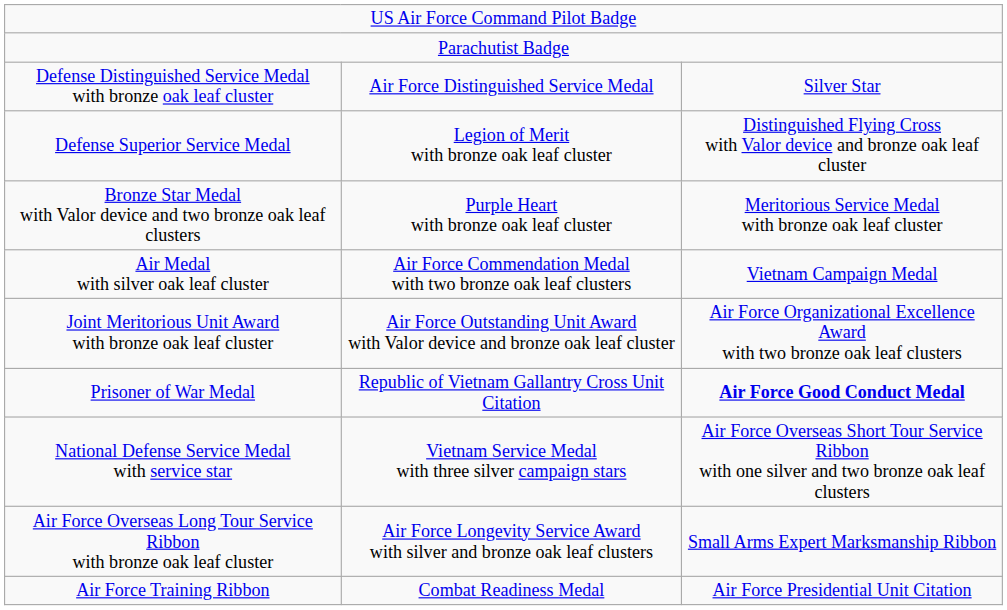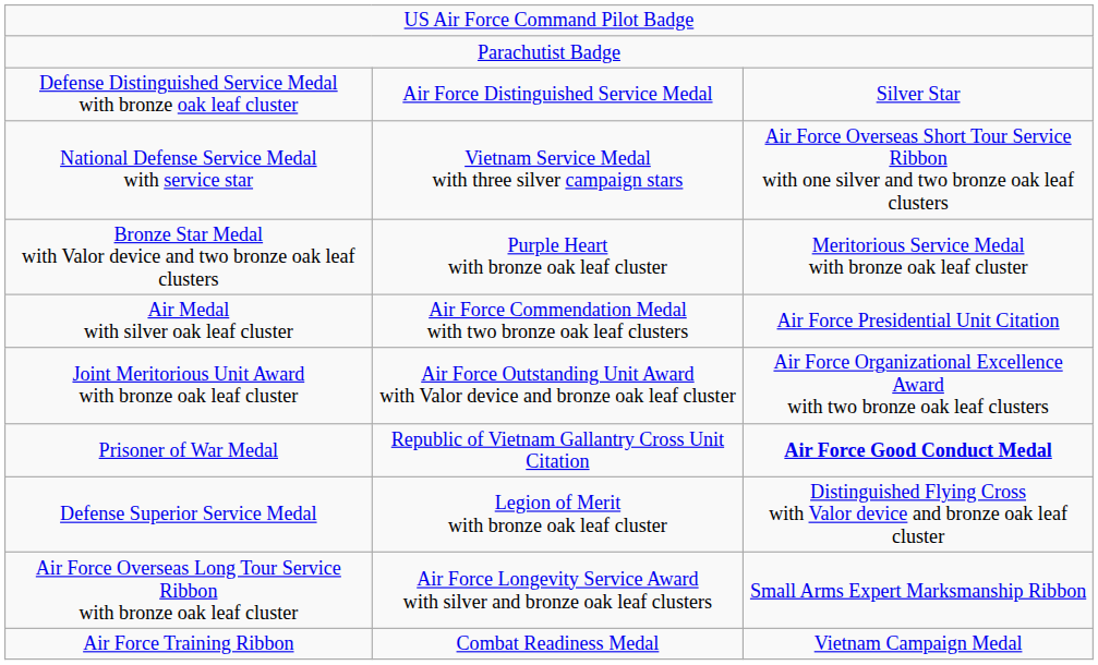 <table class="wikitable" style="margin:1em auto; text-align:center;">
 <tr>
 <td colspan="3"><a href='#'>US Air Force Command Pilot Badge</a></td>
 </tr>
 <tr>
 <td colspan="3"><a href='#'>Parachutist Badge</a></td>
 </tr>
 <tr>
 <td><a href='#'>Defense Distinguished Service Medal</a><br>with bronze <a href='#'>oak leaf cluster</a></td>
 <td><a href='#'>Air Force Distinguished Service Medal</a></td>
 <td><a href='#'>Silver Star</a></td>
 </tr>
 <tr>
-<td><a href='#'>Defense Superior Service Medal</a></td>
-<td><a href='#'>Legion of Merit</a><br>with bronze oak leaf cluster</td>
-<td><a href='#'>Distinguished Flying Cross</a><br>with <a href='#'>Valor device</a> and bronze oak leaf cluster</td>
+<td><a href='#'>National Defense Service Medal</a><br>with <a href='#'>service star</a></td>
+<td><a href='#'>Vietnam Service Medal</a><br>with three silver <a href='#'>campaign stars</a></td>
+<td><a href='#'>Air Force Overseas Short Tour Service Ribbon</a><br>with one silver and two bronze oak leaf clusters</td>
 </tr>
 <tr>
 <td><a href='#'>Bronze Star Medal</a><br>with Valor device and two bronze oak leaf clusters</td>
 <td><a href='#'>Purple Heart</a><br>with bronze oak leaf cluster</td>
 <td><a href='#'>Meritorious Service Medal</a><br>with bronze oak leaf cluster</td>
 </tr>
 <tr>
 <td><a href='#'>Air Medal</a><br>with silver oak leaf cluster</td>
 <td><a href='#'>Air Force Commendation Medal</a><br>with two bronze oak leaf clusters</td>
-<td><a href='#'>Vietnam Campaign Medal</a></td>
+<td><a href='#'>Air Force Presidential Unit Citation</a></td>
 </tr>
 <tr>
 <td><a href='#'>Joint Meritorious Unit Award</a><br>with bronze oak leaf cluster</td>
 <td><a href='#'>Air Force Outstanding Unit Award</a><br>with Valor device and bronze oak leaf cluster</td>
 <td><a href='#'>Air Force Organizational Excellence Award</a><br>with two bronze oak leaf clusters</td>
 </tr>
 <tr>
 <td><a href='#'>Prisoner of War Medal</a></td>
 <td><a href='#'>Republic of Vietnam Gallantry Cross Unit Citation</a></td>
 <td><strong><a href='#'>Air Force Good Conduct Medal</a></strong></td>
 </tr>
 <tr>
-<td><a href='#'>National Defense Service Medal</a><br>with <a href='#'>service star</a></td>
-<td><a href='#'>Vietnam Service Medal</a><br>with three silver <a href='#'>campaign stars</a></td>
-<td><a href='#'>Air Force Overseas Short Tour Service Ribbon</a><br>with one silver and two bronze oak leaf clusters</td>
+<td><a href='#'>Defense Superior Service Medal</a></td>
+<td><a href='#'>Legion of Merit</a><br>with bronze oak leaf cluster</td>
+<td><a href='#'>Distinguished Flying Cross</a><br>with <a href='#'>Valor device</a> and bronze oak leaf cluster</td>
 </tr>
 <tr>
 <td><a href='#'>Air Force Overseas Long Tour Service Ribbon</a><br>with bronze oak leaf cluster</td>
 <td><a href='#'>Air Force Longevity Service Award</a><br>with silver and bronze oak leaf clusters</td>
 <td><a href='#'>Small Arms Expert Marksmanship Ribbon</a></td>
 </tr>
 <tr>
 <td><a href='#'>Air Force Training Ribbon</a></td>
 <td><a href='#'>Combat Readiness Medal</a></td>
-<td><a href='#'>Air Force Presidential Unit Citation</a></td>
+<td><a href='#'>Vietnam Campaign Medal</a></td>
 </tr>
 </table>
